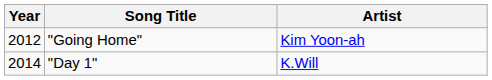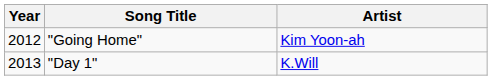 <table class="wikitable" width=520>
 <tr>
 <th width=20>Year</th>
 <th>Song Title</th>
 <th>Artist</th>
 </tr>
 <tr>
 <td>2012</td>
 <td>"Going Home"</td>
 <td><a href='#'>Kim Yoon-ah</a></td>
 </tr>
 <tr>
-<td>2014</td>
+<td>2013</td>
 <td>"Day 1"</td>
 <td><a href='#'>K.Will</a></td>
 </tr>
 </table>
